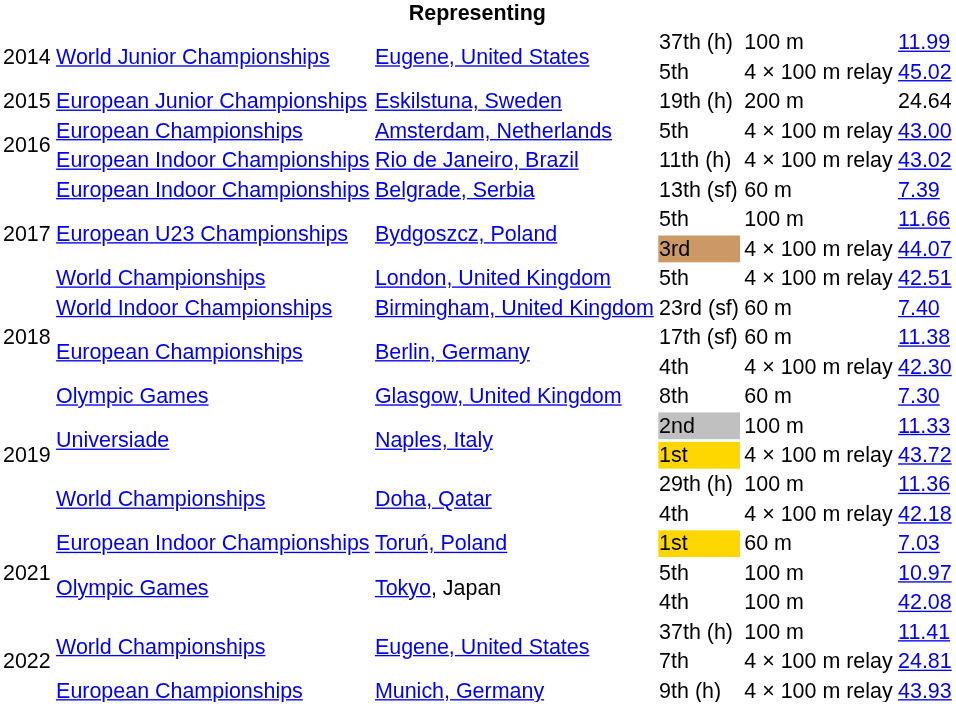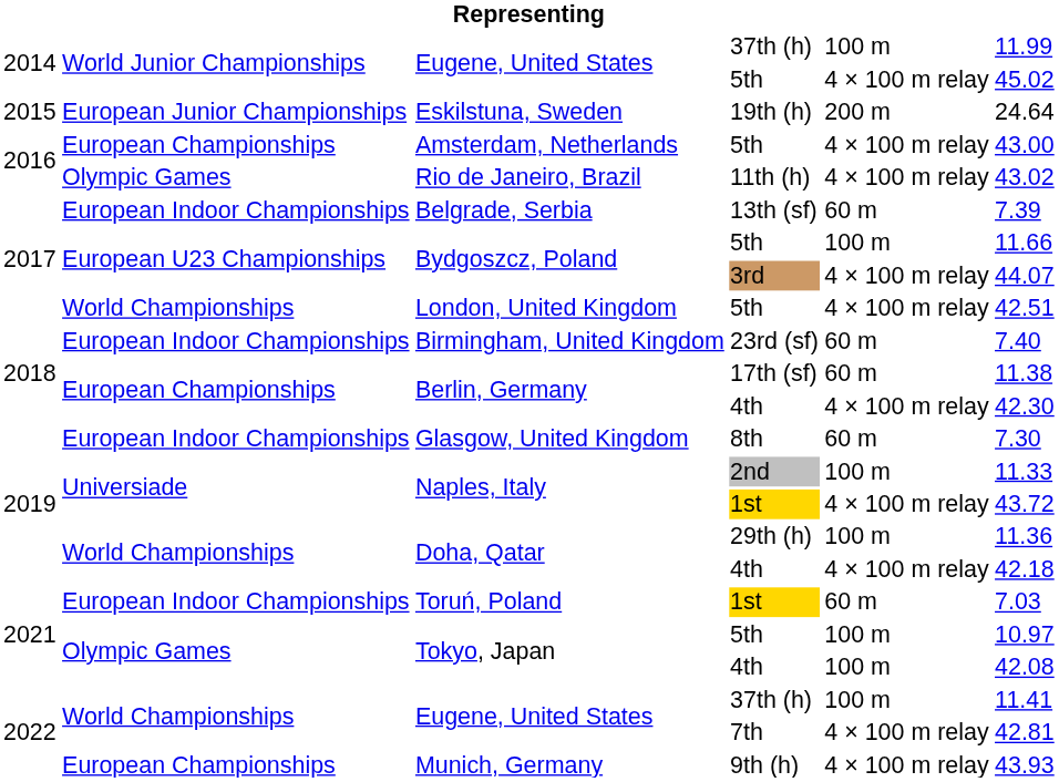 <table>
 <tr>
 <th colspan="6">Representing </th>
 </tr>
 <tr>
 <td rowspan=2>2014</td>
 <td rowspan=2><a href='#'>World Junior Championships</a></td>
 <td rowspan=2><a href='#'>Eugene, United States</a></td>
 <td>37th (h)</td>
 <td>100 m</td>
 <td><a href='#'>11.99</a></td>
 </tr>
 <tr>
 <td>5th</td>
 <td>4 × 100 m relay</td>
 <td><a href='#'>45.02</a></td>
 </tr>
 <tr>
 <td>2015</td>
 <td><a href='#'>European Junior Championships</a></td>
 <td><a href='#'>Eskilstuna, Sweden</a></td>
 <td>19th (h)</td>
 <td>200 m</td>
 <td>24.64</td>
 </tr>
 <tr>
 <td rowspan=2>2016</td>
 <td><a href='#'>European Championships</a></td>
 <td><a href='#'>Amsterdam, Netherlands</a></td>
 <td>5th</td>
 <td>4 × 100 m relay</td>
 <td><a href='#'>43.00</a></td>
 </tr>
 <tr>
-<td><a href='#'>European Indoor Championships</a></td>
+<td><a href='#'>Olympic Games</a></td>
 <td><a href='#'>Rio de Janeiro, Brazil</a></td>
 <td>11th (h)</td>
 <td>4 × 100 m relay</td>
 <td><a href='#'>43.02</a></td>
 </tr>
 <tr>
 <td rowspan=4>2017</td>
 <td><a href='#'>European Indoor Championships</a></td>
 <td><a href='#'>Belgrade, Serbia</a></td>
 <td>13th (sf)</td>
 <td>60 m</td>
 <td><a href='#'>7.39</a></td>
 </tr>
 <tr>
 <td rowspan=2><a href='#'>European U23 Championships</a></td>
 <td rowspan=2><a href='#'>Bydgoszcz, Poland</a></td>
 <td>5th</td>
 <td>100 m</td>
 <td><a href='#'>11.66</a></td>
 </tr>
 <tr>
 <td bgcolor=cc9966>3rd</td>
 <td>4 × 100 m relay</td>
 <td><a href='#'>44.07</a></td>
 </tr>
 <tr>
 <td><a href='#'>World Championships</a></td>
 <td><a href='#'>London, United Kingdom</a></td>
 <td>5th</td>
 <td>4 × 100 m relay</td>
 <td><a href='#'>42.51</a></td>
 </tr>
 <tr>
 <td rowspan=3>2018</td>
-<td><a href='#'>World Indoor Championships</a></td>
+<td><a href='#'>European Indoor Championships</a></td>
 <td><a href='#'>Birmingham, United Kingdom</a></td>
 <td>23rd (sf)</td>
 <td>60 m</td>
 <td><a href='#'>7.40</a></td>
 </tr>
 <tr>
 <td rowspan=2><a href='#'>European Championships</a></td>
 <td rowspan=2><a href='#'>Berlin, Germany</a></td>
 <td>17th (sf)</td>
 <td>60 m</td>
 <td><a href='#'>11.38</a></td>
 </tr>
 <tr>
 <td>4th</td>
 <td>4 × 100 m relay</td>
 <td><a href='#'>42.30</a></td>
 </tr>
 <tr>
 <td rowspan=5>2019</td>
-<td><a href='#'>Olympic Games</a></td>
+<td><a href='#'>European Indoor Championships</a></td>
 <td><a href='#'>Glasgow, United Kingdom</a></td>
 <td>8th</td>
 <td>60 m</td>
 <td><a href='#'>7.30</a></td>
 </tr>
 <tr>
 <td rowspan=2><a href='#'>Universiade</a></td>
 <td rowspan=2><a href='#'>Naples, Italy</a></td>
 <td bgcolor=silver>2nd</td>
 <td>100 m</td>
 <td><a href='#'>11.33</a></td>
 </tr>
 <tr>
 <td bgcolor=gold>1st</td>
 <td>4 × 100 m relay</td>
 <td><a href='#'>43.72</a></td>
 </tr>
 <tr>
 <td rowspan=2><a href='#'>World Championships</a></td>
 <td rowspan=2><a href='#'>Doha, Qatar</a></td>
 <td>29th (h)</td>
 <td>100 m</td>
 <td><a href='#'>11.36</a></td>
 </tr>
 <tr>
 <td>4th</td>
 <td>4 × 100 m relay</td>
 <td><a href='#'>42.18</a></td>
 </tr>
 <tr>
 <td rowspan=3>2021</td>
 <td><a href='#'>European Indoor Championships</a></td>
 <td><a href='#'>Toruń, Poland</a></td>
 <td bgcolor=gold>1st</td>
 <td>60 m</td>
 <td><a href='#'>7.03</a></td>
 </tr>
 <tr>
 <td rowspan=2><a href='#'>Olympic Games</a></td>
 <td rowspan=2><a href='#'>Tokyo</a>, Japan</td>
 <td>5th</td>
 <td>100 m</td>
 <td><a href='#'>10.97</a></td>
 </tr>
 <tr>
 <td>4th</td>
 <td>100 m</td>
 <td><a href='#'>42.08</a></td>
 </tr>
 <tr>
 <td rowspan=3>2022</td>
 <td rowspan=2><a href='#'>World Championships</a></td>
 <td rowspan=2><a href='#'>Eugene, United States</a></td>
 <td>37th (h)</td>
 <td>100 m</td>
 <td><a href='#'>11.41</a></td>
 </tr>
 <tr>
 <td>7th</td>
 <td>4 × 100 m relay</td>
-<td><a href='#'>24.81</a></td>
+<td><a href='#'>42.81</a></td>
 </tr>
 <tr>
 <td><a href='#'>European Championships</a></td>
 <td><a href='#'>Munich, Germany</a></td>
 <td>9th (h)</td>
 <td>4 × 100 m relay</td>
 <td><a href='#'>43.93</a></td>
 </tr>
 </table>
